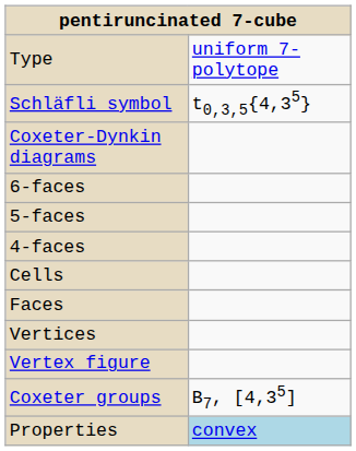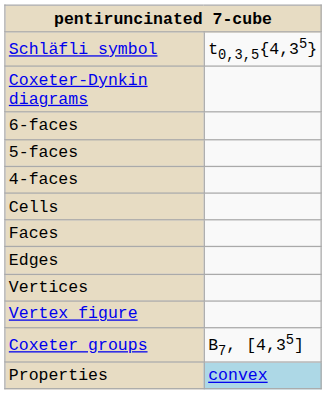 <table class="wikitable" style="margin-left:10px; float:right; width:250px;">
 <tr>
 <th style="background:#e7dcc3;" colspan="2">pentiruncinated 7-cube</th>
-</tr>
-<tr>
-<td style="background:#e7dcc3;">Type</td>
-<td><a href='#'>uniform 7-polytope</a></td>
 </tr>
 <tr>
 <td style="background:#e7dcc3;"><a href='#'>Schläfli symbol</a></td>
 <td>t<sub>0,3,5</sub>{4,3<sup>5</sup>}</td>
 </tr>
 <tr>
 <td style="background:#e7dcc3;"><a href='#'>Coxeter-Dynkin diagrams</a></td>
 <td></td>
 </tr>
 <tr>
 <td style="background:#e7dcc3;">6-faces</td>
 <td></td>
 </tr>
 <tr>
 <td style="background:#e7dcc3;">5-faces</td>
 <td></td>
 </tr>
 <tr>
 <td style="background:#e7dcc3;">4-faces</td>
 <td></td>
 </tr>
 <tr>
 <td style="background:#e7dcc3;">Cells</td>
 <td></td>
 </tr>
 <tr>
 <td style="background:#e7dcc3;">Faces</td>
 <td></td>
 </tr>
 <tr>
+<td style="background:#e7dcc3;">Edges</td>
+<td></td>
+</tr>
+<tr>
 <td style="background:#e7dcc3;">Vertices</td>
 <td></td>
 </tr>
 <tr>
 <td style="background:#e7dcc3;"><a href='#'>Vertex figure</a></td>
 <td></td>
 </tr>
 <tr>
 <td style="background:#e7dcc3;"><a href='#'>Coxeter groups</a></td>
 <td>B<sub>7</sub>, [4,3<sup>5</sup>]</td>
 </tr>
 <tr>
 <td style="background:#e7dcc3;">Properties</td>
 <td style="background: lightblue;"><a href='#'>convex</a></td>
 </tr>
 </table>
